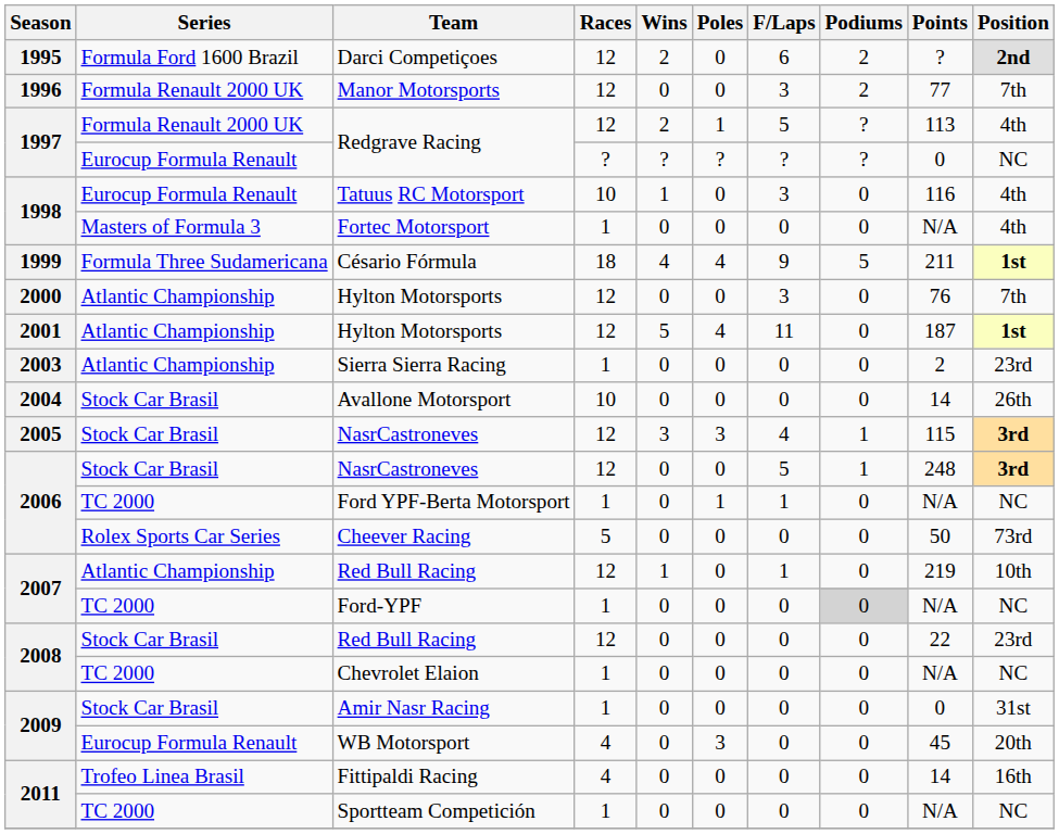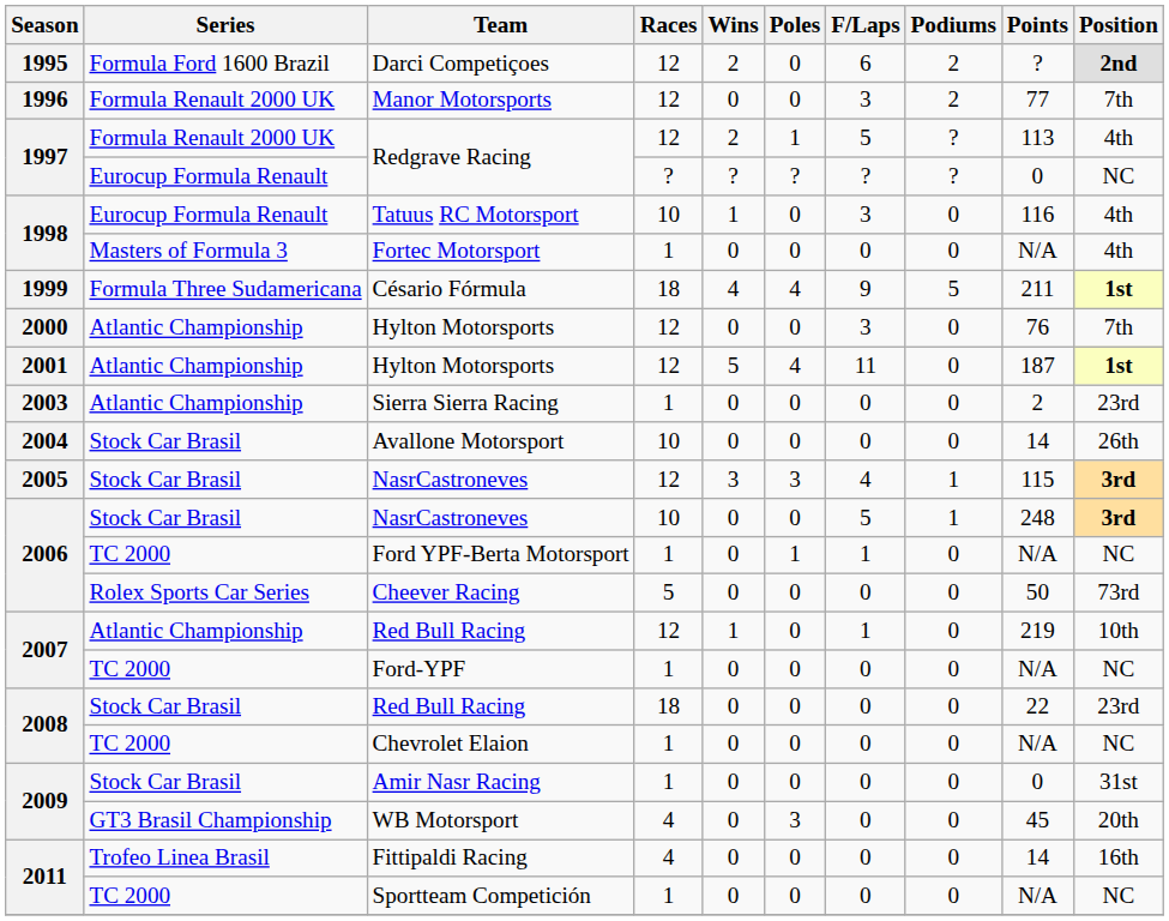 <table class="wikitable" style="font-size: 90%; text-align:center">
 <tr>
 <th>Season</th>
 <th>Series</th>
 <th>Team</th>
 <th>Races</th>
 <th>Wins</th>
 <th>Poles</th>
 <th>F/Laps</th>
 <th>Podiums</th>
 <th>Points</th>
 <th>Position</th>
 </tr>
 <tr>
 <th>1995</th>
 <td align=left><a href='#'>Formula Ford</a> 1600 Brazil</td>
 <td align=left>Darci Competiçoes</td>
 <td>12</td>
 <td>2</td>
 <td>0</td>
 <td>6</td>
 <td>2</td>
 <td>?</td>
 <td style="background:#DFDFDF;"><strong>2nd</strong></td>
 </tr>
 <tr>
 <th>1996</th>
 <td align=left><a href='#'>Formula Renault 2000 UK</a></td>
 <td align=left><a href='#'>Manor Motorsports</a></td>
 <td>12</td>
 <td>0</td>
 <td>0</td>
 <td>3</td>
 <td>2</td>
 <td>77</td>
 <td>7th</td>
 </tr>
 <tr>
 <th rowspan=2>1997</th>
 <td align=left><a href='#'>Formula Renault 2000 UK</a></td>
 <td rowspan=2 align=left>Redgrave Racing</td>
 <td>12</td>
 <td>2</td>
 <td>1</td>
 <td>5</td>
 <td>?</td>
 <td>113</td>
 <td>4th</td>
 </tr>
 <tr>
 <td align=left><a href='#'>Eurocup Formula Renault</a></td>
 <td>?</td>
 <td>?</td>
 <td>?</td>
 <td>?</td>
 <td>?</td>
 <td>0</td>
 <td>NC</td>
 </tr>
 <tr>
 <th rowspan=2>1998</th>
 <td align=left><a href='#'>Eurocup Formula Renault</a></td>
 <td align=left><a href='#'>Tatuus</a> <a href='#'>RC Motorsport</a></td>
 <td>10</td>
 <td>1</td>
 <td>0</td>
 <td>3</td>
 <td>0</td>
 <td>116</td>
 <td>4th</td>
 </tr>
 <tr>
 <td align=left><a href='#'>Masters of Formula 3</a></td>
 <td align=left><a href='#'>Fortec Motorsport</a></td>
 <td>1</td>
 <td>0</td>
 <td>0</td>
 <td>0</td>
 <td>0</td>
 <td>N/A</td>
 <td>4th</td>
 </tr>
 <tr>
 <th>1999</th>
 <td align=left><a href='#'>Formula Three Sudamericana</a></td>
 <td align=left>Césario Fórmula</td>
 <td>18</td>
 <td>4</td>
 <td>4</td>
 <td>9</td>
 <td>5</td>
 <td>211</td>
 <td style="background:#FBFFBF;"><strong>1st</strong></td>
 </tr>
 <tr>
 <th>2000</th>
 <td align=left><a href='#'>Atlantic Championship</a></td>
 <td align=left>Hylton Motorsports</td>
 <td>12</td>
 <td>0</td>
 <td>0</td>
 <td>3</td>
 <td>0</td>
 <td>76</td>
 <td>7th</td>
 </tr>
 <tr>
 <th>2001</th>
 <td align=left><a href='#'>Atlantic Championship</a></td>
 <td align=left>Hylton Motorsports</td>
 <td>12</td>
 <td>5</td>
 <td>4</td>
 <td>11</td>
 <td>0</td>
 <td>187</td>
 <td style="background:#FBFFBF;"><strong>1st</strong></td>
 </tr>
 <tr>
 <th>2003</th>
 <td align=left><a href='#'>Atlantic Championship</a></td>
 <td align=left>Sierra Sierra Racing</td>
 <td>1</td>
 <td>0</td>
 <td>0</td>
 <td>0</td>
 <td>0</td>
 <td>2</td>
 <td>23rd</td>
 </tr>
 <tr>
 <th>2004</th>
 <td align=left><a href='#'>Stock Car Brasil</a></td>
 <td align=left>Avallone Motorsport</td>
 <td>10</td>
 <td>0</td>
 <td>0</td>
 <td>0</td>
 <td>0</td>
 <td>14</td>
 <td>26th</td>
 </tr>
 <tr>
 <th>2005</th>
 <td align=left><a href='#'>Stock Car Brasil</a></td>
 <td align=left><a href='#'>NasrCastroneves</a></td>
 <td>12</td>
 <td>3</td>
 <td>3</td>
 <td>4</td>
 <td>1</td>
 <td>115</td>
 <td style="background:#ffdf9f;"><strong>3rd</strong></td>
 </tr>
 <tr>
 <th rowspan=3>2006</th>
 <td align=left><a href='#'>Stock Car Brasil</a></td>
 <td align=left><a href='#'>NasrCastroneves</a></td>
-<td>12</td>
+<td>10</td>
 <td>0</td>
 <td>0</td>
 <td>5</td>
 <td>1</td>
 <td>248</td>
 <td style="background:#ffdf9f;"><strong>3rd</strong></td>
 </tr>
 <tr>
 <td align=left><a href='#'>TC 2000</a></td>
 <td align=left>Ford YPF-Berta Motorsport</td>
 <td>1</td>
 <td>0</td>
 <td>1</td>
 <td>1</td>
 <td>0</td>
 <td>N/A</td>
 <td>NC</td>
 </tr>
 <tr>
 <td align=left><a href='#'>Rolex Sports Car Series</a></td>
 <td align=left><a href='#'>Cheever Racing</a></td>
 <td>5</td>
 <td>0</td>
 <td>0</td>
 <td>0</td>
 <td>0</td>
 <td>50</td>
 <td>73rd</td>
 </tr>
 <tr>
 <th rowspan=2>2007</th>
 <td align=left><a href='#'>Atlantic Championship</a></td>
 <td align=left><a href='#'>Red Bull Racing</a></td>
 <td>12</td>
 <td>1</td>
 <td>0</td>
 <td>1</td>
 <td>0</td>
 <td>219</td>
 <td>10th</td>
 </tr>
 <tr>
 <td align=left><a href='#'>TC 2000</a></td>
 <td align=left>Ford-YPF</td>
 <td>1</td>
 <td>0</td>
 <td>0</td>
 <td>0</td>
-<td style="background: lightgrey;">0</td>
+<td>0</td>
 <td>N/A</td>
 <td>NC</td>
 </tr>
 <tr>
 <th rowspan=2>2008</th>
 <td align=left><a href='#'>Stock Car Brasil</a></td>
 <td align=left><a href='#'>Red Bull Racing</a></td>
-<td>12</td>
+<td>18</td>
 <td>0</td>
 <td>0</td>
 <td>0</td>
 <td>0</td>
 <td>22</td>
 <td>23rd</td>
 </tr>
 <tr>
 <td align=left><a href='#'>TC 2000</a></td>
 <td align=left>Chevrolet Elaion</td>
 <td>1</td>
 <td>0</td>
 <td>0</td>
 <td>0</td>
 <td>0</td>
 <td>N/A</td>
 <td>NC</td>
 </tr>
 <tr>
 <th rowspan=2>2009</th>
 <td align=left><a href='#'>Stock Car Brasil</a></td>
 <td align=left><a href='#'>Amir Nasr Racing</a></td>
 <td>1</td>
 <td>0</td>
 <td>0</td>
 <td>0</td>
 <td>0</td>
 <td>0</td>
 <td>31st</td>
 </tr>
 <tr>
-<td align=left><a href='#'>Eurocup Formula Renault</a></td>
+<td align=left><a href='#'>GT3 Brasil Championship</a></td>
 <td align=left>WB Motorsport</td>
 <td>4</td>
 <td>0</td>
 <td>3</td>
 <td>0</td>
 <td>0</td>
 <td>45</td>
 <td>20th</td>
 </tr>
 <tr>
 <th rowspan=2>2011</th>
 <td align=left><a href='#'>Trofeo Linea Brasil</a></td>
 <td align=left>Fittipaldi Racing</td>
 <td>4</td>
 <td>0</td>
 <td>0</td>
 <td>0</td>
 <td>0</td>
 <td>14</td>
 <td>16th</td>
 </tr>
 <tr>
 <td align=left><a href='#'>TC 2000</a></td>
 <td align=left>Sportteam Competición</td>
 <td>1</td>
 <td>0</td>
 <td>0</td>
 <td>0</td>
 <td>0</td>
 <td>N/A</td>
 <td>NC</td>
 </tr>
 <tr>
 </tr>
 </table>
